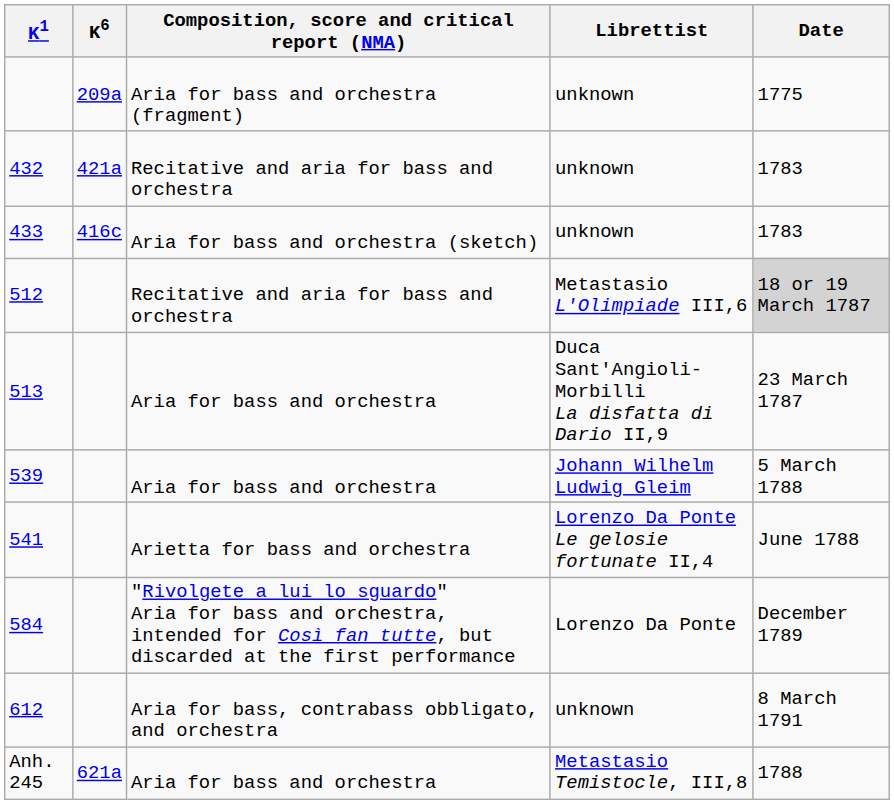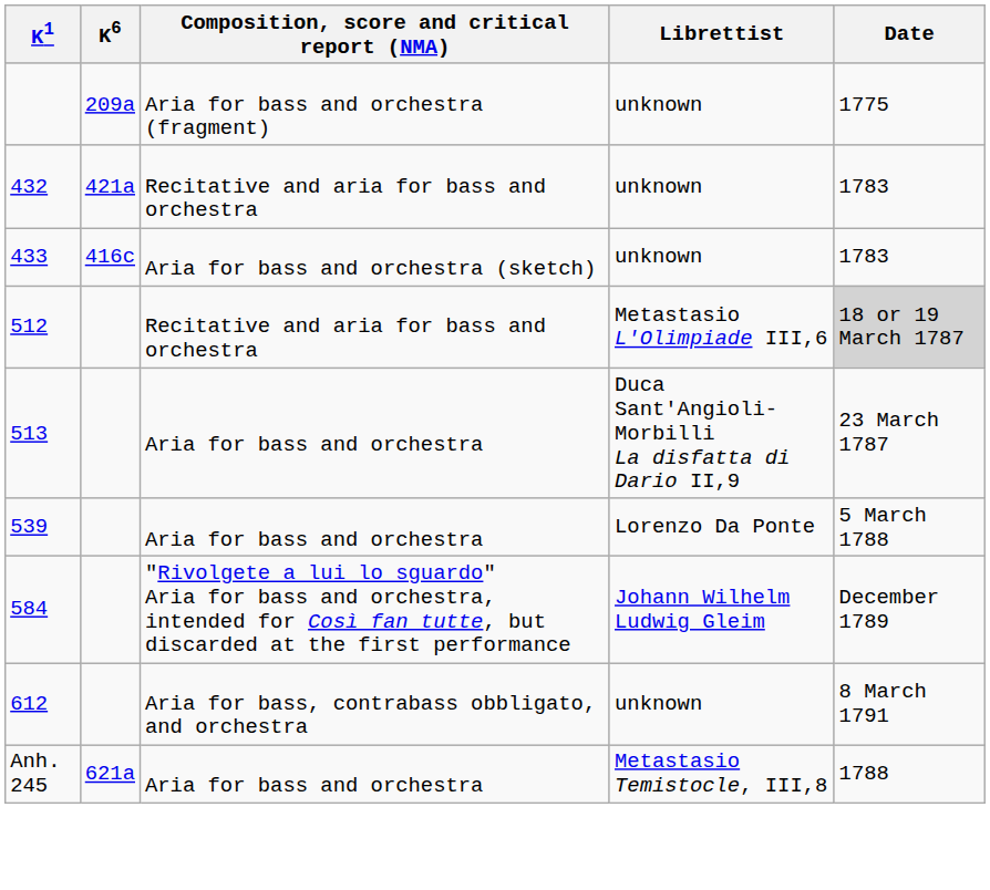 <table class="sortable wikitable">
 <tr>
 <th><a href='#'>K<sup>1</sup></a></th>
 <th class="unsortable">K<sup>6</sup></th>
 <th class="unsortable">Composition, score and critical report (<a href='#'>NMA</a>)</th>
 <th class="unsortable">Librettist</th>
 <th>Date</th>
 </tr>
 <tr>
 <td> </td>
 <td><a href='#'>209a</a></td>
 <td><br>Aria for bass and orchestra (fragment)</td>
 <td>unknown</td>
 <td>1775</td>
 </tr>
 <tr>
 <td><a href='#'>432</a></td>
 <td><a href='#'>421a</a></td>
 <td><br>Recitative and aria for bass and orchestra</td>
 <td>unknown</td>
 <td>1783</td>
 </tr>
 <tr>
 <td><a href='#'>433</a></td>
 <td><a href='#'>416c</a></td>
 <td><br>Aria for bass and orchestra (sketch)</td>
 <td>unknown</td>
 <td>1783</td>
 </tr>
 <tr>
 <td><a href='#'>512</a></td>
 <td> </td>
 <td><br>Recitative and aria for bass and orchestra</td>
 <td>Metastasio<br><em><a href='#'>L'Olimpiade</a></em> III,6</td>
 <td style="background: lightgrey;">18 or 19 March 1787</td>
 </tr>
 <tr>
 <td><a href='#'>513</a></td>
 <td> </td>
 <td><br>Aria for bass and orchestra</td>
 <td>Duca Sant'Angioli-Morbilli<br><em>La disfatta di Dario</em> II,9</td>
 <td>23 March 1787</td>
 </tr>
 <tr>
 <td><a href='#'>539</a></td>
 <td> </td>
 <td><br>Aria for bass and orchestra</td>
-<td><a href='#'>Johann Wilhelm Ludwig Gleim</a></td>
+<td>Lorenzo Da Ponte</td>
 <td>5 March 1788</td>
-</tr>
-<tr>
-<td><a href='#'>541</a></td>
-<td> </td>
-<td><br>Arietta for bass and orchestra</td>
-<td><a href='#'>Lorenzo Da Ponte</a><br><em>Le gelosie fortunate</em> II,4</td>
-<td>June 1788</td>
 </tr>
 <tr>
 <td><a href='#'>584</a></td>
 <td> </td>
 <td>"<a href='#'>Rivolgete a lui lo sguardo</a>"<br>Aria for bass and orchestra, intended for <em><a href='#'>Così fan tutte</a></em>, but discarded at the first performance</td>
-<td>Lorenzo Da Ponte</td>
+<td><a href='#'>Johann Wilhelm Ludwig Gleim</a></td>
 <td>December 1789</td>
 </tr>
 <tr>
 <td><a href='#'>612</a></td>
 <td> </td>
 <td><br>Aria for bass, contrabass obbligato, and orchestra</td>
 <td>unknown</td>
 <td>8 March 1791</td>
 </tr>
 <tr>
 <td>Anh. 245</td>
 <td><a href='#'>621a</a></td>
 <td><br>Aria for bass and orchestra</td>
 <td><a href='#'>Metastasio</a><br><em>Temistocle</em>, III,8</td>
 <td>1788</td>
 </tr>
 </table>
